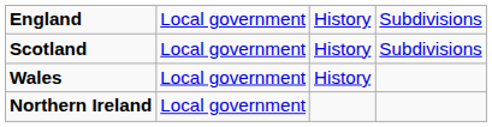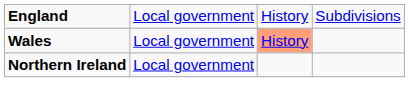 <table class="wikitable">
 <tr>
 <td><strong>England</strong></td>
 <td><a href='#'>Local government</a></td>
 <td><a href='#'>History</a></td>
 <td><a href='#'>Subdivisions</a></td>
 </tr>
 <tr>
-<td><strong>Scotland</strong></td>
-<td><a href='#'>Local government</a></td>
-<td><a href='#'>History</a></td>
-<td><a href='#'>Subdivisions</a></td>
-</tr>
-<tr>
 <td><strong>Wales</strong></td>
 <td><a href='#'>Local government</a></td>
-<td><a href='#'>History</a></td>
+<td style="background: lightsalmon;"><a href='#'>History</a></td>
 <td></td>
 </tr>
 <tr>
 <td><strong>Northern Ireland</strong></td>
 <td><a href='#'>Local government</a></td>
 <td></td>
 <td></td>
 </tr>
 </table>
